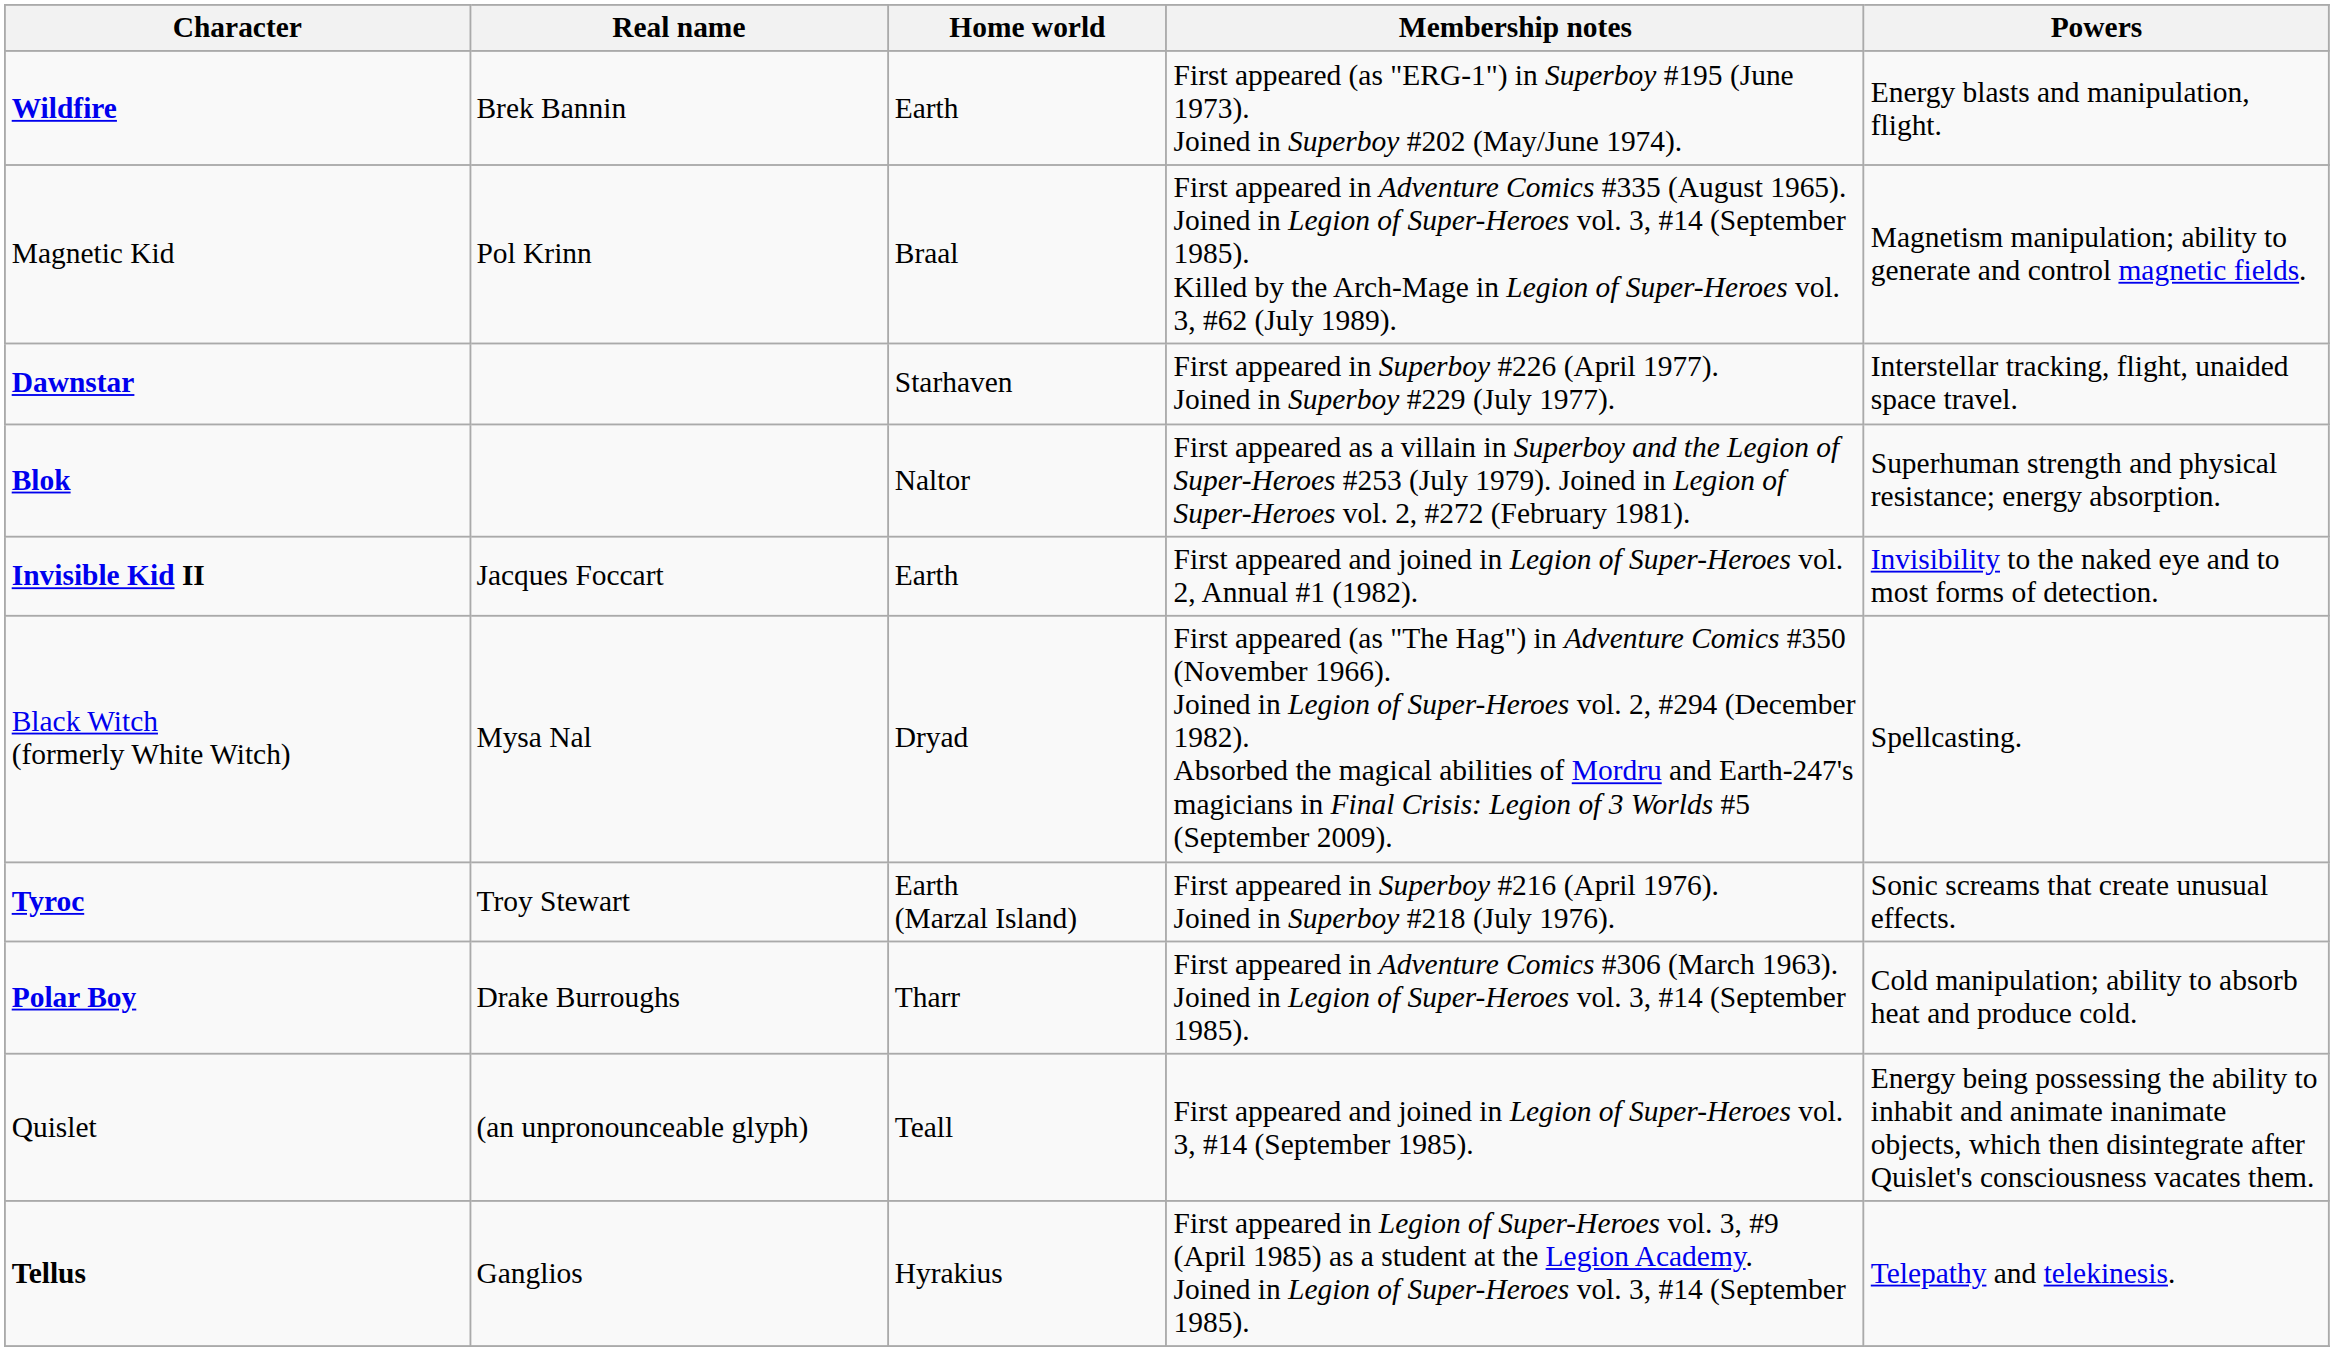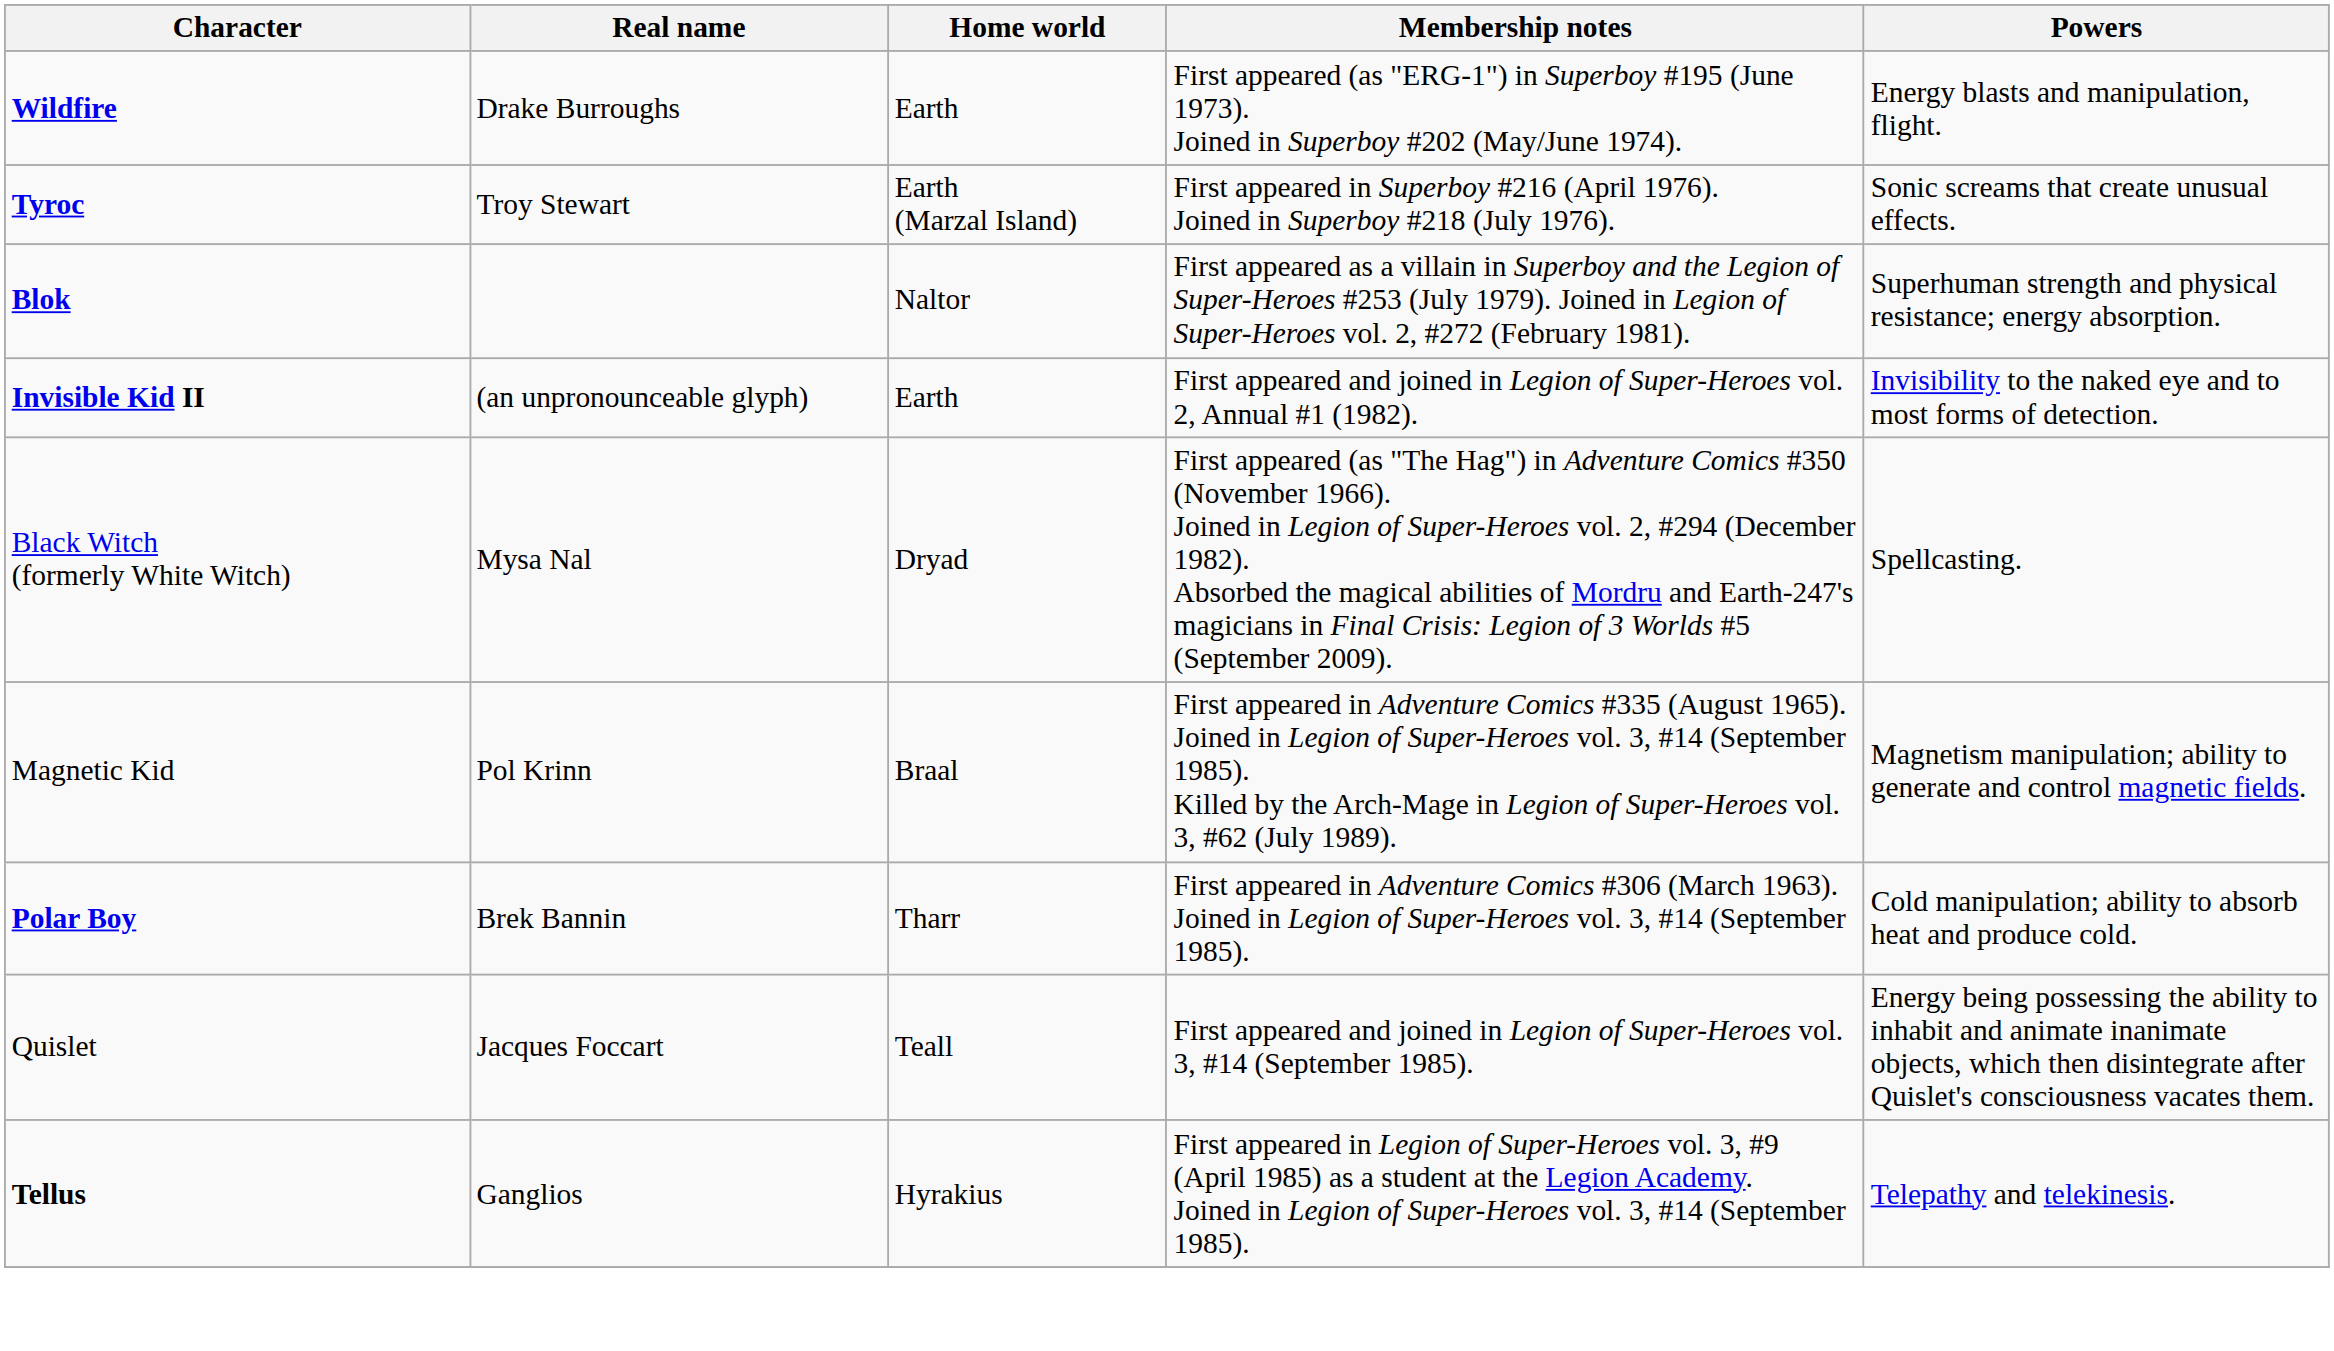 <table class="wikitable" width=100%>
 <tr>
 <th width=20%>Character</th>
 <th width=18%>Real name</th>
 <th width=12%>Home world</th>
 <th width=30%>Membership notes</th>
 <th width=20%>Powers</th>
 </tr>
 <tr>
 <td><strong><a href='#'>Wildfire</a></strong></td>
-<td>Brek Bannin</td>
+<td>Drake Burroughs</td>
 <td>Earth</td>
 <td>First appeared (as "ERG-1") in <em>Superboy</em> #195 (June 1973).<br>Joined in <em>Superboy</em> #202 (May/June 1974).</td>
 <td>Energy blasts and manipulation, flight.</td>
 </tr>
 <tr>
-<td>Magnetic Kid</td>
-<td>Pol Krinn</td>
-<td>Braal</td>
-<td>First appeared in <em>Adventure Comics</em> #335 (August 1965).<br>Joined in <em>Legion of Super-Heroes</em> vol. 3, #14 (September 1985).<br>Killed by the Arch-Mage in <em>Legion of Super-Heroes</em> vol. 3, #62 (July 1989).</td>
-<td>Magnetism manipulation; ability to generate and control <a href='#'>magnetic fields</a>.</td>
-</tr>
-<tr>
-<td><strong><a href='#'>Dawnstar</a></strong></td>
-<td></td>
-<td>Starhaven</td>
-<td>First appeared in <em>Superboy</em> #226 (April 1977).<br>Joined in <em>Superboy</em> #229 (July 1977).</td>
-<td>Interstellar tracking, flight, unaided space travel.</td>
+<td><strong><a href='#'>Tyroc</a></strong></td>
+<td>Troy Stewart</td>
+<td>Earth<br>(Marzal Island)</td>
+<td>First appeared in <em>Superboy</em> #216 (April 1976).<br>Joined in <em>Superboy</em> #218 (July 1976).</td>
+<td>Sonic screams that create unusual effects.</td>
 </tr>
 <tr>
 <td><strong><a href='#'>Blok</a></strong></td>
 <td></td>
 <td>Naltor</td>
 <td>First appeared as a villain in <em>Superboy and the Legion of Super-Heroes</em> #253 (July 1979). Joined in <em>Legion of Super-Heroes</em> vol. 2, #272 (February 1981).</td>
 <td>Superhuman strength and physical resistance; energy absorption.</td>
 </tr>
 <tr>
 <td><strong><a href='#'>Invisible Kid</a> II</strong></td>
-<td>Jacques Foccart</td>
+<td>(an unpronounceable glyph)</td>
 <td>Earth</td>
 <td>First appeared and joined in <em>Legion of Super-Heroes</em> vol. 2, Annual #1 (1982).</td>
 <td><a href='#'>Invisibility</a> to the naked eye and to most forms of detection.</td>
 </tr>
 <tr>
 <td><a href='#'>Black Witch</a><br>(formerly White Witch)</td>
 <td>Mysa Nal</td>
 <td>Dryad</td>
 <td>First appeared (as "The Hag") in <em>Adventure Comics</em> #350 (November 1966).<br>Joined in <em>Legion of Super-Heroes</em> vol. 2, #294 (December 1982).<br>Absorbed the magical abilities of <a href='#'>Mordru</a> and Earth-247's magicians in <em>Final Crisis: Legion of 3 Worlds</em> #5 (September 2009).</td>
 <td>Spellcasting.</td>
 </tr>
 <tr>
-<td><strong><a href='#'>Tyroc</a></strong></td>
-<td>Troy Stewart</td>
-<td>Earth<br>(Marzal Island)</td>
-<td>First appeared in <em>Superboy</em> #216 (April 1976).<br>Joined in <em>Superboy</em> #218 (July 1976).</td>
-<td>Sonic screams that create unusual effects.</td>
+<td>Magnetic Kid</td>
+<td>Pol Krinn</td>
+<td>Braal</td>
+<td>First appeared in <em>Adventure Comics</em> #335 (August 1965).<br>Joined in <em>Legion of Super-Heroes</em> vol. 3, #14 (September 1985).<br>Killed by the Arch-Mage in <em>Legion of Super-Heroes</em> vol. 3, #62 (July 1989).</td>
+<td>Magnetism manipulation; ability to generate and control <a href='#'>magnetic fields</a>.</td>
 </tr>
 <tr>
 <td><strong><a href='#'>Polar Boy</a></strong></td>
-<td>Drake Burroughs</td>
+<td>Brek Bannin</td>
 <td>Tharr</td>
 <td>First appeared in <em>Adventure Comics</em> #306 (March 1963).<br>Joined in <em>Legion of Super-Heroes</em> vol. 3, #14 (September 1985).</td>
 <td>Cold manipulation; ability to absorb heat and produce cold.</td>
 </tr>
 <tr>
 <td>Quislet</td>
-<td>(an unpronounceable glyph)</td>
+<td>Jacques Foccart</td>
 <td>Teall</td>
 <td>First appeared and joined in <em>Legion of Super-Heroes</em> vol. 3, #14 (September 1985).</td>
 <td>Energy being possessing the ability to inhabit and animate inanimate objects, which then disintegrate after Quislet's consciousness vacates them.</td>
 </tr>
 <tr>
 <td><strong>Tellus</strong></td>
 <td>Ganglios</td>
 <td>Hyrakius</td>
 <td>First appeared in <em>Legion of Super-Heroes</em> vol. 3, #9 (April 1985) as a student at the <a href='#'>Legion Academy</a>.<br>Joined in <em>Legion of Super-Heroes</em> vol. 3, #14 (September 1985).</td>
 <td><a href='#'>Telepathy</a> and <a href='#'>telekinesis</a>.</td>
 </tr>
 <tr>
 </tr>
 </table>
